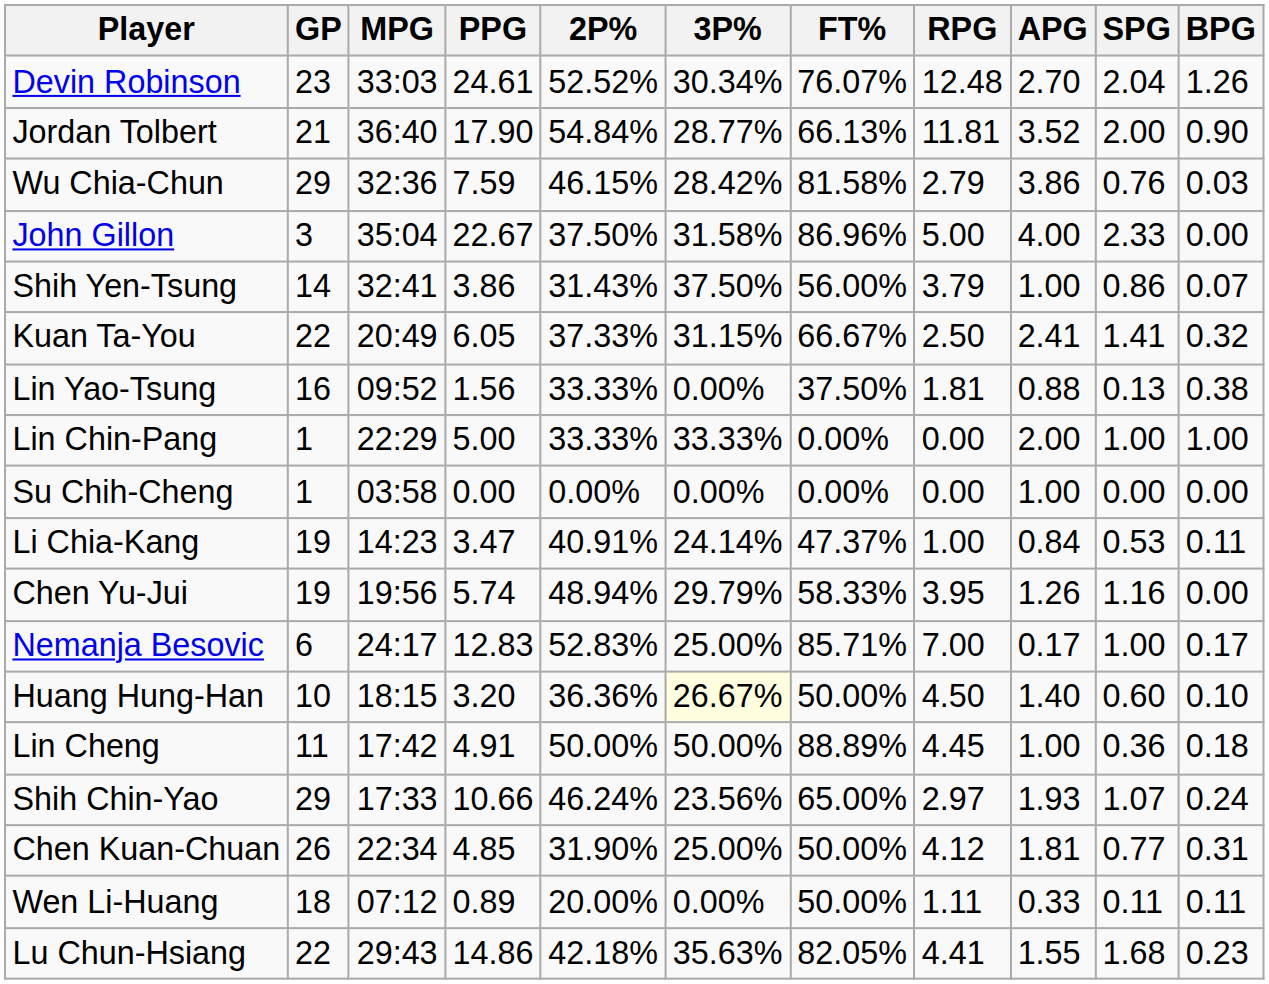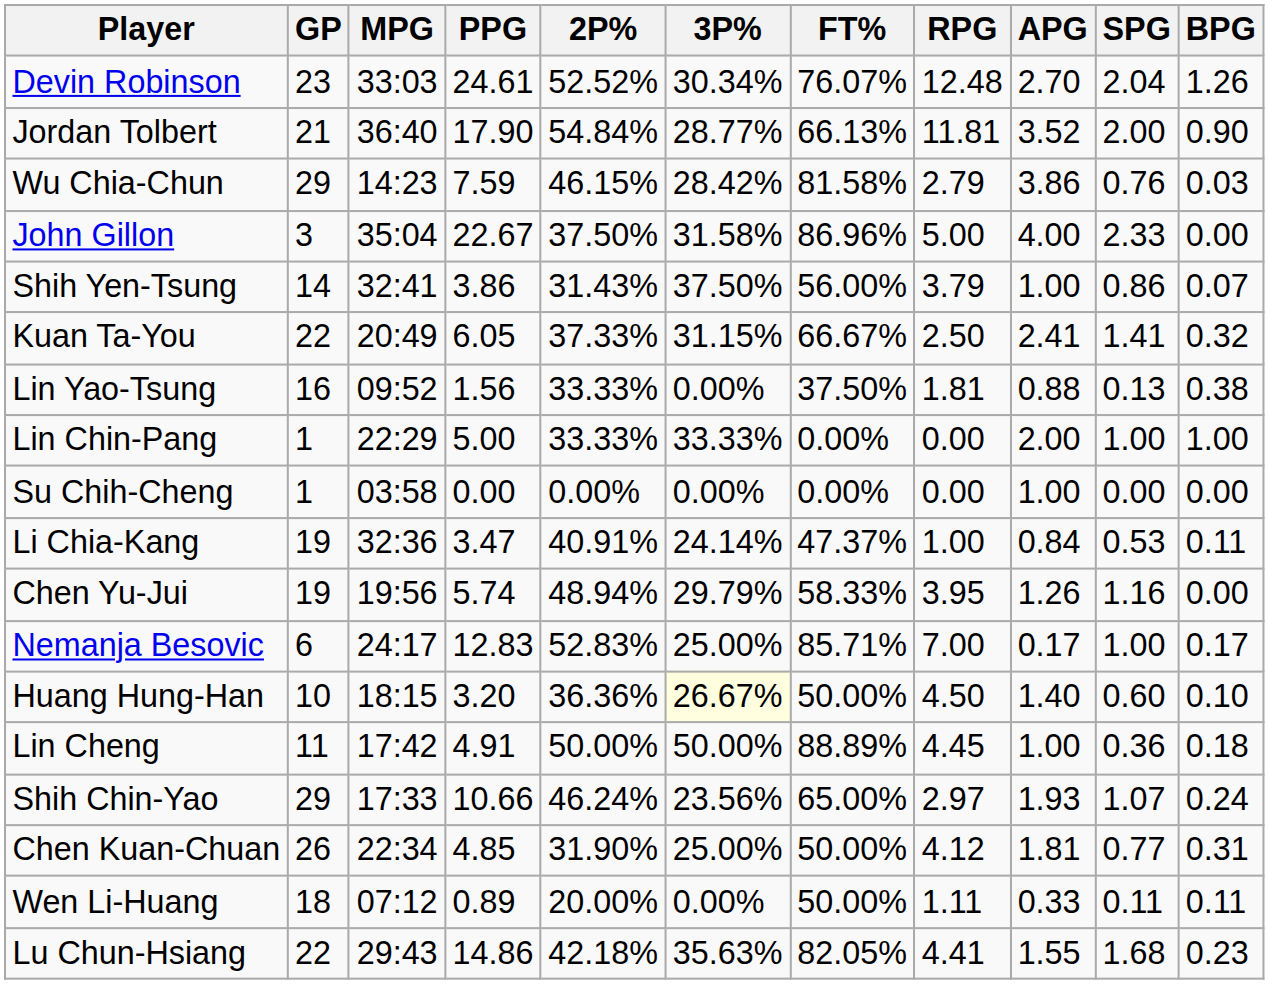 <table class="wikitable">
 <tr>
 <th>Player</th>
 <th>GP</th>
 <th>MPG</th>
 <th>PPG</th>
 <th>2P%</th>
 <th>3P%</th>
 <th>FT%</th>
 <th>RPG</th>
 <th>APG</th>
 <th>SPG</th>
 <th>BPG</th>
 </tr>
 <tr>
 <td><a href='#'>Devin Robinson</a></td>
 <td>23</td>
 <td>33:03</td>
 <td>24.61</td>
 <td>52.52%</td>
 <td>30.34%</td>
 <td>76.07%</td>
 <td>12.48</td>
 <td>2.70</td>
 <td>2.04</td>
 <td>1.26</td>
 </tr>
 <tr>
 <td>Jordan Tolbert</td>
 <td>21</td>
 <td>36:40</td>
 <td>17.90</td>
 <td>54.84%</td>
 <td>28.77%</td>
 <td>66.13%</td>
 <td>11.81</td>
 <td>3.52</td>
 <td>2.00</td>
 <td>0.90</td>
 </tr>
 <tr>
 <td>Wu Chia-Chun</td>
 <td>29</td>
-<td>32:36</td>
+<td>14:23</td>
 <td>7.59</td>
 <td>46.15%</td>
 <td>28.42%</td>
 <td>81.58%</td>
 <td>2.79</td>
 <td>3.86</td>
 <td>0.76</td>
 <td>0.03</td>
 </tr>
 <tr>
 <td><a href='#'>John Gillon</a></td>
 <td>3</td>
 <td>35:04</td>
 <td>22.67</td>
 <td>37.50%</td>
 <td>31.58%</td>
 <td>86.96%</td>
 <td>5.00</td>
 <td>4.00</td>
 <td>2.33</td>
 <td>0.00</td>
 </tr>
 <tr>
 <td>Shih Yen-Tsung</td>
 <td>14</td>
 <td>32:41</td>
 <td>3.86</td>
 <td>31.43%</td>
 <td>37.50%</td>
 <td>56.00%</td>
 <td>3.79</td>
 <td>1.00</td>
 <td>0.86</td>
 <td>0.07</td>
 </tr>
 <tr>
 <td>Kuan Ta-You</td>
 <td>22</td>
 <td>20:49</td>
 <td>6.05</td>
 <td>37.33%</td>
 <td>31.15%</td>
 <td>66.67%</td>
 <td>2.50</td>
 <td>2.41</td>
 <td>1.41</td>
 <td>0.32</td>
 </tr>
 <tr>
 <td>Lin Yao-Tsung</td>
 <td>16</td>
 <td>09:52</td>
 <td>1.56</td>
 <td>33.33%</td>
 <td>0.00%</td>
 <td>37.50%</td>
 <td>1.81</td>
 <td>0.88</td>
 <td>0.13</td>
 <td>0.38</td>
 </tr>
 <tr>
 <td>Lin Chin-Pang</td>
 <td>1</td>
 <td>22:29</td>
 <td>5.00</td>
 <td>33.33%</td>
 <td>33.33%</td>
 <td>0.00%</td>
 <td>0.00</td>
 <td>2.00</td>
 <td>1.00</td>
 <td>1.00</td>
 </tr>
 <tr>
 <td>Su Chih-Cheng</td>
 <td>1</td>
 <td>03:58</td>
 <td>0.00</td>
 <td>0.00%</td>
 <td>0.00%</td>
 <td>0.00%</td>
 <td>0.00</td>
 <td>1.00</td>
 <td>0.00</td>
 <td>0.00</td>
 </tr>
 <tr>
 <td>Li Chia-Kang</td>
 <td>19</td>
-<td>14:23</td>
+<td>32:36</td>
 <td>3.47</td>
 <td>40.91%</td>
 <td>24.14%</td>
 <td>47.37%</td>
 <td>1.00</td>
 <td>0.84</td>
 <td>0.53</td>
 <td>0.11</td>
 </tr>
 <tr>
 <td>Chen Yu-Jui</td>
 <td>19</td>
 <td>19:56</td>
 <td>5.74</td>
 <td>48.94%</td>
 <td>29.79%</td>
 <td>58.33%</td>
 <td>3.95</td>
 <td>1.26</td>
 <td>1.16</td>
 <td>0.00</td>
 </tr>
 <tr>
 <td><a href='#'>Nemanja Besovic</a></td>
 <td>6</td>
 <td>24:17</td>
 <td>12.83</td>
 <td>52.83%</td>
 <td>25.00%</td>
 <td>85.71%</td>
 <td>7.00</td>
 <td>0.17</td>
 <td>1.00</td>
 <td>0.17</td>
 </tr>
 <tr>
 <td>Huang Hung-Han</td>
 <td>10</td>
 <td>18:15</td>
 <td>3.20</td>
 <td>36.36%</td>
 <td style="background: lightyellow;">26.67%</td>
 <td>50.00%</td>
 <td>4.50</td>
 <td>1.40</td>
 <td>0.60</td>
 <td>0.10</td>
 </tr>
 <tr>
 <td>Lin Cheng</td>
 <td>11</td>
 <td>17:42</td>
 <td>4.91</td>
 <td>50.00%</td>
 <td>50.00%</td>
 <td>88.89%</td>
 <td>4.45</td>
 <td>1.00</td>
 <td>0.36</td>
 <td>0.18</td>
 </tr>
 <tr>
 <td>Shih Chin-Yao</td>
 <td>29</td>
 <td>17:33</td>
 <td>10.66</td>
 <td>46.24%</td>
 <td>23.56%</td>
 <td>65.00%</td>
 <td>2.97</td>
 <td>1.93</td>
 <td>1.07</td>
 <td>0.24</td>
 </tr>
 <tr>
 <td>Chen Kuan-Chuan</td>
 <td>26</td>
 <td>22:34</td>
 <td>4.85</td>
 <td>31.90%</td>
 <td>25.00%</td>
 <td>50.00%</td>
 <td>4.12</td>
 <td>1.81</td>
 <td>0.77</td>
 <td>0.31</td>
 </tr>
 <tr>
 <td>Wen Li-Huang</td>
 <td>18</td>
 <td>07:12</td>
 <td>0.89</td>
 <td>20.00%</td>
 <td>0.00%</td>
 <td>50.00%</td>
 <td>1.11</td>
 <td>0.33</td>
 <td>0.11</td>
 <td>0.11</td>
 </tr>
 <tr>
 <td>Lu Chun-Hsiang</td>
 <td>22</td>
 <td>29:43</td>
 <td>14.86</td>
 <td>42.18%</td>
 <td>35.63%</td>
 <td>82.05%</td>
 <td>4.41</td>
 <td>1.55</td>
 <td>1.68</td>
 <td>0.23</td>
 </tr>
 </table>
